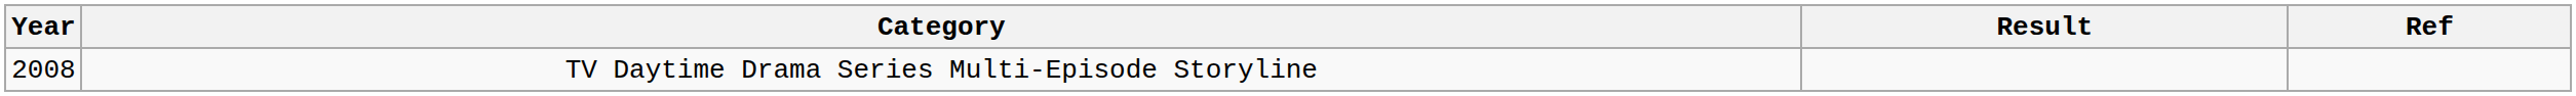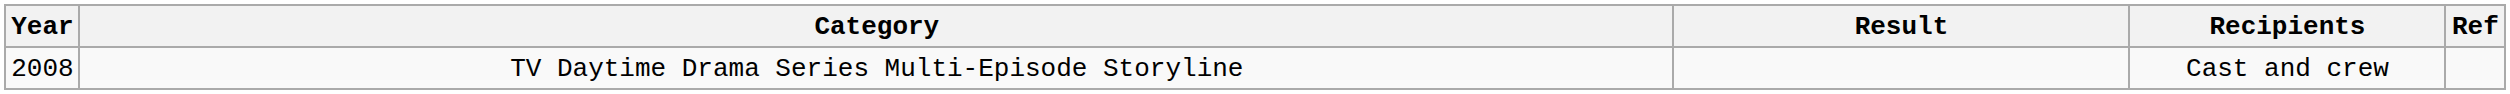 <table class="wikitable" rowspan=2 style="text-align: center;">
 <tr>
 <th scope="col" style="width:1%;">Year</th>
 <th scope="col" style="width:67%;">Category</th>
 <th scope="col" style="width:19%;">Result</th>
+<th scope="col" style="width:18%;">Recipients</th>
 <th>Ref</th>
 </tr>
 <tr>
 <td>2008</td>
 <td>TV Daytime Drama Series Multi-Episode Storyline</td>
 <td></td>
+<td>Cast and crew</td>
 <td></td>
 </tr>
 </table>
